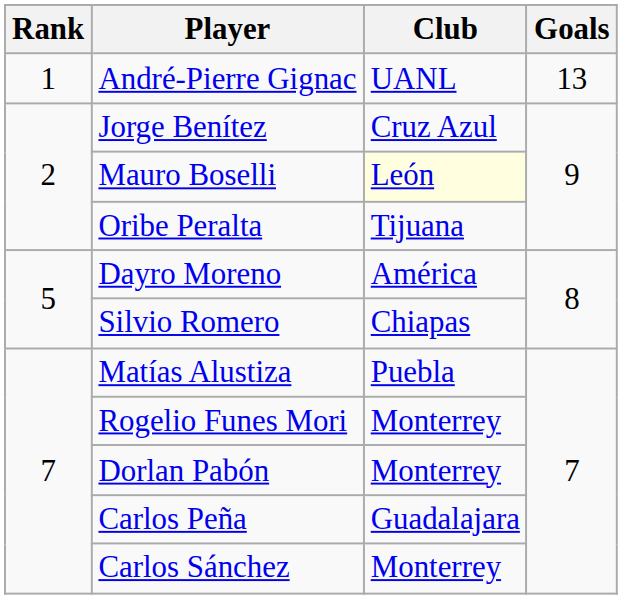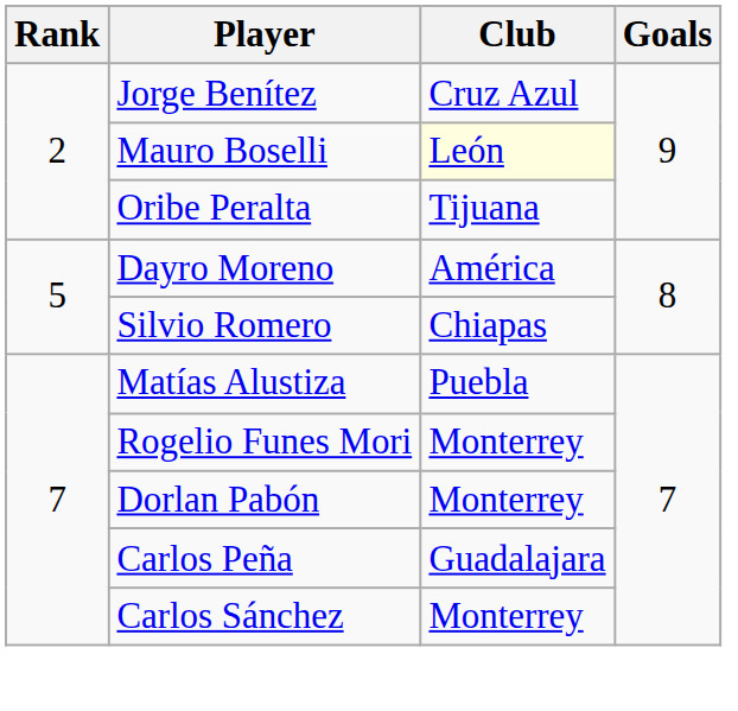 <table class="wikitable">
 <tr>
 <th>Rank</th>
 <th>Player</th>
 <th>Club</th>
 <th>Goals</th>
-</tr>
-<tr>
-<td align=center rowspan=1>1</td>
-<td> <a href='#'>André-Pierre Gignac</a></td>
-<td><a href='#'>UANL</a></td>
-<td align=center rowspan=1>13</td>
 </tr>
 <tr>
 <td align=center rowspan=3>2</td>
 <td> <a href='#'>Jorge Benítez</a></td>
 <td><a href='#'>Cruz Azul</a></td>
 <td align=center rowspan=3>9</td>
 </tr>
 <tr>
 <td> <a href='#'>Mauro Boselli</a></td>
 <td style="background: lightyellow;"><a href='#'>León</a></td>
 </tr>
 <tr>
 <td> <a href='#'>Oribe Peralta</a></td>
 <td><a href='#'>Tijuana</a></td>
 </tr>
 <tr>
 <td align=center rowspan=2>5</td>
 <td> <a href='#'>Dayro Moreno</a></td>
 <td><a href='#'>América</a></td>
 <td align=center rowspan=2>8</td>
 </tr>
 <tr>
 <td> <a href='#'>Silvio Romero</a></td>
 <td><a href='#'>Chiapas</a></td>
 </tr>
 <tr>
 <td align=center rowspan=5>7</td>
 <td> <a href='#'>Matías Alustiza</a></td>
 <td><a href='#'>Puebla</a></td>
 <td align=center rowspan=5>7</td>
 </tr>
 <tr>
 <td> <a href='#'>Rogelio Funes Mori</a></td>
 <td><a href='#'>Monterrey</a></td>
 </tr>
 <tr>
 <td> <a href='#'>Dorlan Pabón</a></td>
 <td><a href='#'>Monterrey</a></td>
 </tr>
 <tr>
 <td> <a href='#'>Carlos Peña</a></td>
 <td><a href='#'>Guadalajara</a></td>
 </tr>
 <tr>
 <td> <a href='#'>Carlos Sánchez</a></td>
 <td><a href='#'>Monterrey</a></td>
 </tr>
 </table>
